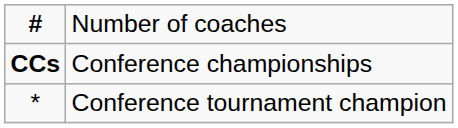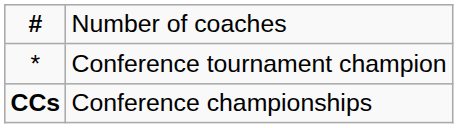 <table class="wikitable">
 <tr>
 <td align=center><strong>#</strong></td>
 <td>Number of coaches</td>
 </tr>
 <tr>
+<td align=center>*</td>
+<td>Conference tournament champion</td>
+</tr>
+<tr>
 <td><strong>CCs</strong></td>
 <td>Conference championships</td>
 </tr>
-<tr>
-<td align=center>*</td>
-<td>Conference tournament champion</td>
-</tr>
 </table>
